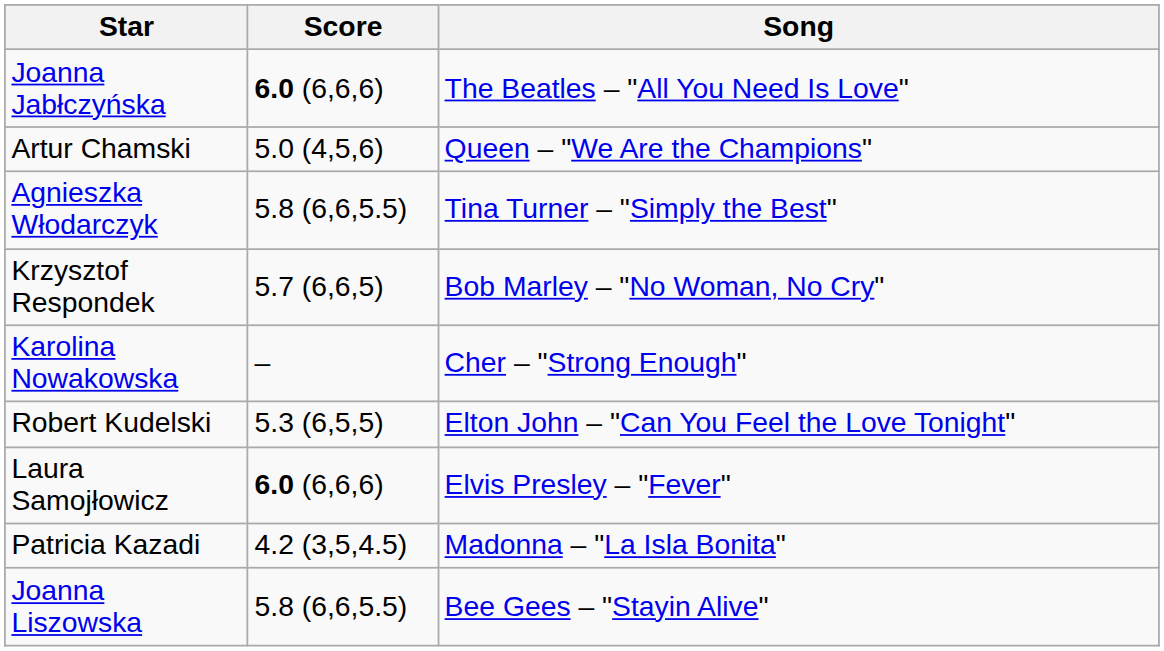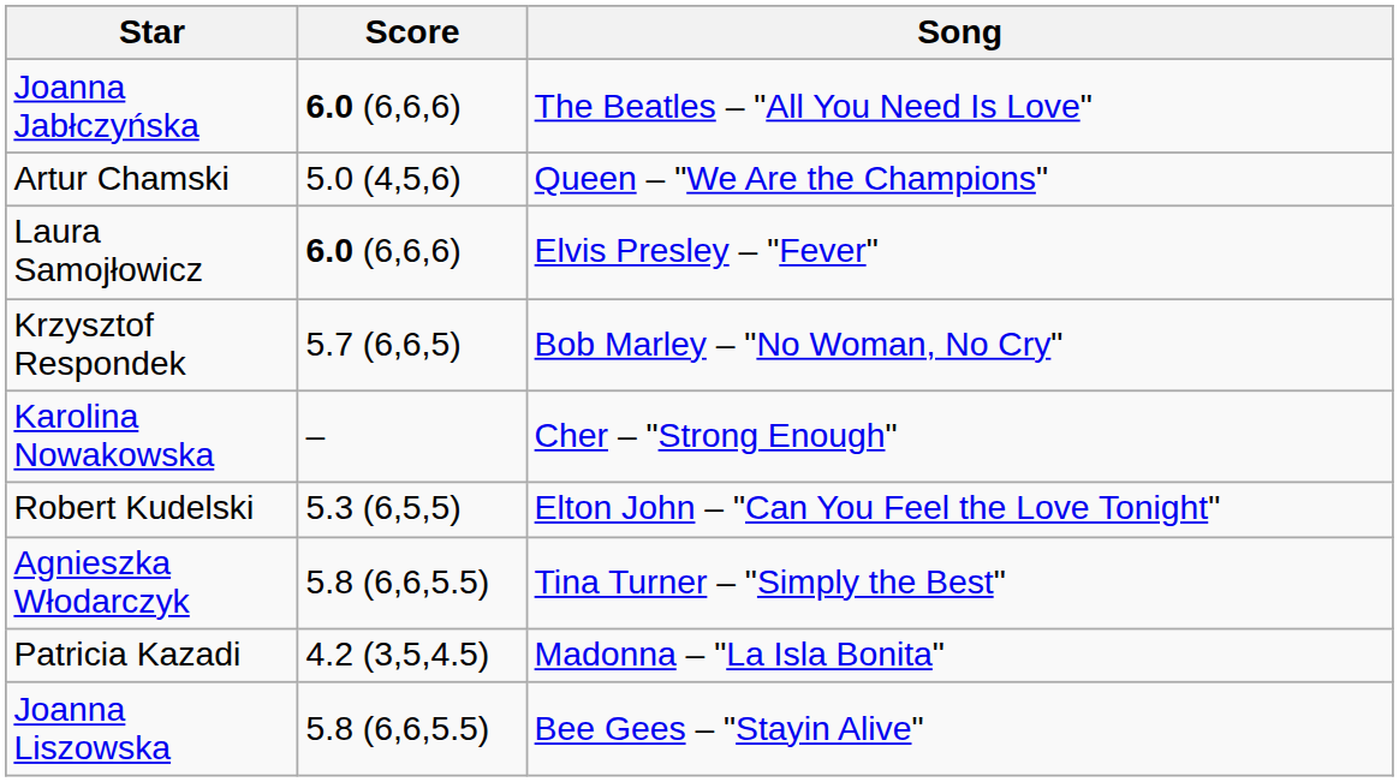 <table class="wikitable">
 <tr>
 <th style="width:130px;">Star</th>
 <th style="width:100px;">Score</th>
 <th style="width:400px;">Song</th>
 </tr>
 <tr>
 <td><a href='#'>Joanna Jabłczyńska</a></td>
 <td><strong>6.0</strong> (6,6,6)</td>
 <td><a href='#'>The Beatles</a> – "<a href='#'>All You Need Is Love</a>"</td>
 </tr>
 <tr>
 <td>Artur Chamski</td>
 <td>5.0 (4,5,6)</td>
 <td><a href='#'>Queen</a> – "<a href='#'>We Are the Champions</a>"</td>
 </tr>
 <tr>
-<td><a href='#'>Agnieszka Włodarczyk</a></td>
-<td>5.8 (6,6,5.5)</td>
-<td><a href='#'>Tina Turner</a> – "<a href='#'>Simply the Best</a>"</td>
+<td>Laura Samojłowicz</td>
+<td><strong>6.0</strong> (6,6,6)</td>
+<td><a href='#'>Elvis Presley</a> – "<a href='#'>Fever</a>"</td>
 </tr>
 <tr>
 <td>Krzysztof Respondek</td>
 <td>5.7 (6,6,5)</td>
 <td><a href='#'>Bob Marley</a> – "<a href='#'>No Woman, No Cry</a>"</td>
 </tr>
 <tr>
 <td><a href='#'>Karolina Nowakowska</a></td>
 <td>–</td>
 <td><a href='#'>Cher</a> – "<a href='#'>Strong Enough</a>"</td>
 </tr>
 <tr>
 <td>Robert Kudelski</td>
 <td>5.3 (6,5,5)</td>
 <td><a href='#'>Elton John</a> – "<a href='#'>Can You Feel the Love Tonight</a>"</td>
 </tr>
 <tr>
-<td>Laura Samojłowicz</td>
-<td><strong>6.0</strong> (6,6,6)</td>
-<td><a href='#'>Elvis Presley</a> – "<a href='#'>Fever</a>"</td>
+<td><a href='#'>Agnieszka Włodarczyk</a></td>
+<td>5.8 (6,6,5.5)</td>
+<td><a href='#'>Tina Turner</a> – "<a href='#'>Simply the Best</a>"</td>
 </tr>
 <tr>
 <td>Patricia Kazadi</td>
 <td>4.2 (3,5,4.5)</td>
 <td><a href='#'>Madonna</a> – "<a href='#'>La Isla Bonita</a>"</td>
 </tr>
 <tr>
 <td><a href='#'>Joanna Liszowska</a></td>
 <td>5.8 (6,6,5.5)</td>
 <td><a href='#'>Bee Gees</a> – "<a href='#'>Stayin Alive</a>"</td>
 </tr>
 </table>
